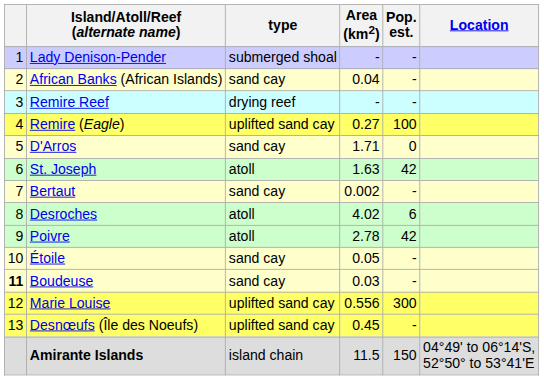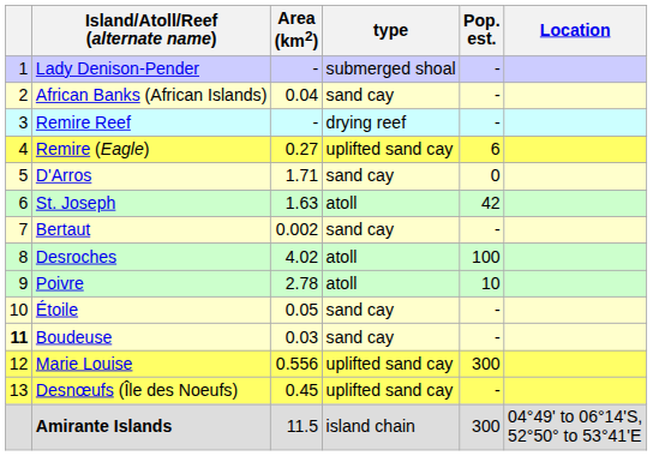 <table class="wikitable sortable">
 <tr>
 <th> </th>
 <th>Island/Atoll/Reef<br>(<em>alternate name</em>)</th>
+<th>Area<br>(km<sup>2</sup>)</th>
 <th>type</th>
-<th>Area<br>(km<sup>2</sup>)</th>
 <th>Pop.<br>est.</th>
 <th><a href='#'>Location</a></th>
 </tr>
 <tr style="background: #CCF;">
 <td align=right>1</td>
 <td><a href='#'>Lady Denison-Pender</a></td>
+<td align=right>-</td>
 <td>submerged shoal</td>
-<td align=right>-</td>
 <td align=right>-</td>
 <td></td>
 </tr>
 <tr style="background: #FFC;">
 <td align=right>2</td>
 <td><a href='#'>African Banks</a> (African Islands)</td>
+<td align=right>0.04</td>
 <td>sand cay</td>
-<td align=right>0.04</td>
 <td td align=right>-</td>
 <td></td>
 </tr>
 <tr style="background: #CFF;">
 <td align=right>3</td>
 <td><a href='#'>Remire Reef</a></td>
+<td align=right>-</td>
 <td>drying reef</td>
-<td align=right>-</td>
 <td align=right>-</td>
 <td></td>
 </tr>
 <tr style="background: #FF6;">
 <td align=right>4</td>
 <td><a href='#'>Remire</a> (<em>Eagle</em>)</td>
+<td align=right>0.27</td>
 <td>uplifted sand cay</td>
-<td align=right>0.27</td>
-<td align=right>100</td>
+<td align=right>6</td>
 <td></td>
 </tr>
 <tr style="background: #FFC;">
 <td align=right>5</td>
 <td><a href='#'>D'Arros</a></td>
+<td align=right>1.71</td>
 <td>sand cay</td>
-<td align=right>1.71</td>
 <td align=right>0</td>
 <td></td>
 </tr>
 <tr style="background: #CFC;">
 <td align=right>6</td>
 <td><a href='#'>St. Joseph</a></td>
+<td align=right>1.63</td>
 <td>atoll</td>
-<td align=right>1.63</td>
 <td align=right>42</td>
 <td></td>
 </tr>
 <tr style="background: #FFC;">
 <td align=right>7</td>
 <td><a href='#'>Bertaut</a></td>
+<td align=right>0.002</td>
 <td>sand cay</td>
-<td align=right>0.002</td>
 <td align=right>-</td>
 <td></td>
 </tr>
 <tr style="background: #CFC;">
 <td align=right>8</td>
 <td><a href='#'>Desroches</a></td>
+<td align=right>4.02</td>
 <td>atoll</td>
-<td align=right>4.02</td>
-<td align=right>6</td>
+<td align=right>100</td>
 <td></td>
 </tr>
 <tr style="background: #CFC;">
 <td align=right>9</td>
 <td><a href='#'>Poivre</a></td>
+<td align=right>2.78</td>
 <td>atoll</td>
-<td align=right>2.78</td>
-<td align=right>42</td>
+<td align=right>10</td>
 <td></td>
 </tr>
 <tr style="background: #FFC;">
 <td align=right>10</td>
 <td><a href='#'>Étoile</a></td>
+<td align=right>0.05</td>
 <td>sand cay</td>
-<td align=right>0.05</td>
 <td align=right>-</td>
 <td></td>
 </tr>
 <tr style="background: #FFC;">
 <td align=right><strong>11</strong></td>
 <td><a href='#'>Boudeuse</a></td>
+<td align=right>0.03</td>
 <td>sand cay</td>
-<td align=right>0.03</td>
 <td align=right>-</td>
 <td></td>
 </tr>
 <tr style="background: #FF6;">
 <td align=right>12</td>
 <td><a href='#'>Marie Louise</a></td>
+<td align=right>0.556</td>
 <td>uplifted sand cay</td>
-<td align=right>0.556</td>
 <td align=right>300</td>
 <td></td>
 </tr>
 <tr style="background: #FF6;">
 <td align=right>13</td>
 <td><a href='#'>Desnœufs</a> (Île des Noeufs)</td>
+<td align=right>0.45</td>
 <td>uplifted sand cay</td>
-<td align=right>0.45</td>
 <td align=right>-</td>
 <td></td>
 </tr>
 <tr style="background: #DDD;"  class="sortbottom">
 <td align=right> </td>
 <td><strong>Amirante Islands</strong></td>
+<td align=right>11.5</td>
 <td>island chain</td>
-<td align=right>11.5</td>
-<td align=right>150</td>
+<td align=right>300</td>
 <td>04°49' to 06°14'S,<br>52°50° to 53°41'E</td>
 </tr>
 </table>
